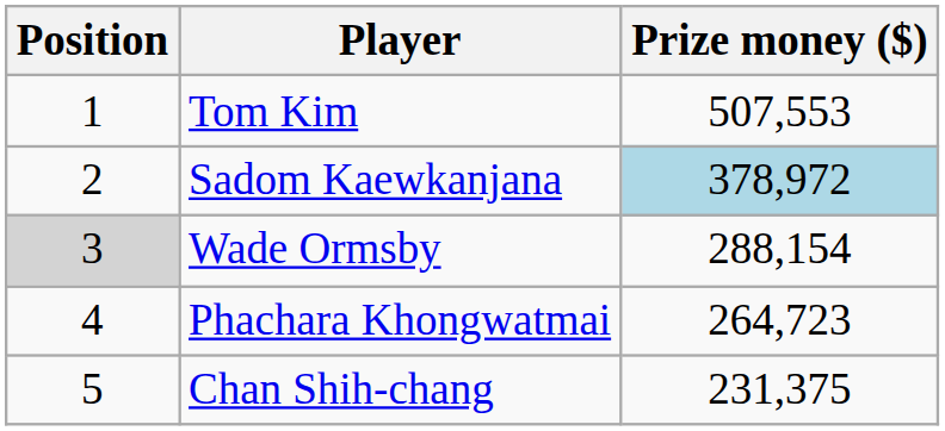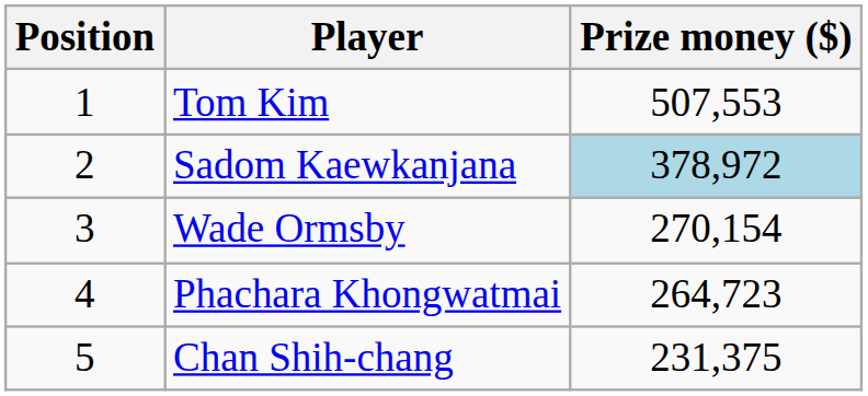 <table class="wikitable">
 <tr>
 <th>Position</th>
 <th>Player</th>
 <th>Prize money ($)</th>
 </tr>
 <tr>
 <td align=center>1</td>
 <td> <a href='#'>Tom Kim</a></td>
 <td align=center>507,553</td>
 </tr>
 <tr>
 <td align=center>2</td>
 <td> <a href='#'>Sadom Kaewkanjana</a></td>
 <td align=center style="background: lightblue;">378,972</td>
 </tr>
 <tr>
-<td align=center style="background: lightgrey;">3</td>
+<td align=center>3</td>
 <td> <a href='#'>Wade Ormsby</a></td>
-<td align=center>288,154</td>
+<td align=center>270,154</td>
 </tr>
 <tr>
 <td align=center>4</td>
 <td> <a href='#'>Phachara Khongwatmai</a></td>
 <td align=center>264,723</td>
 </tr>
 <tr>
 <td align=center>5</td>
 <td> <a href='#'>Chan Shih-chang</a></td>
 <td align=center>231,375</td>
 </tr>
 </table>
